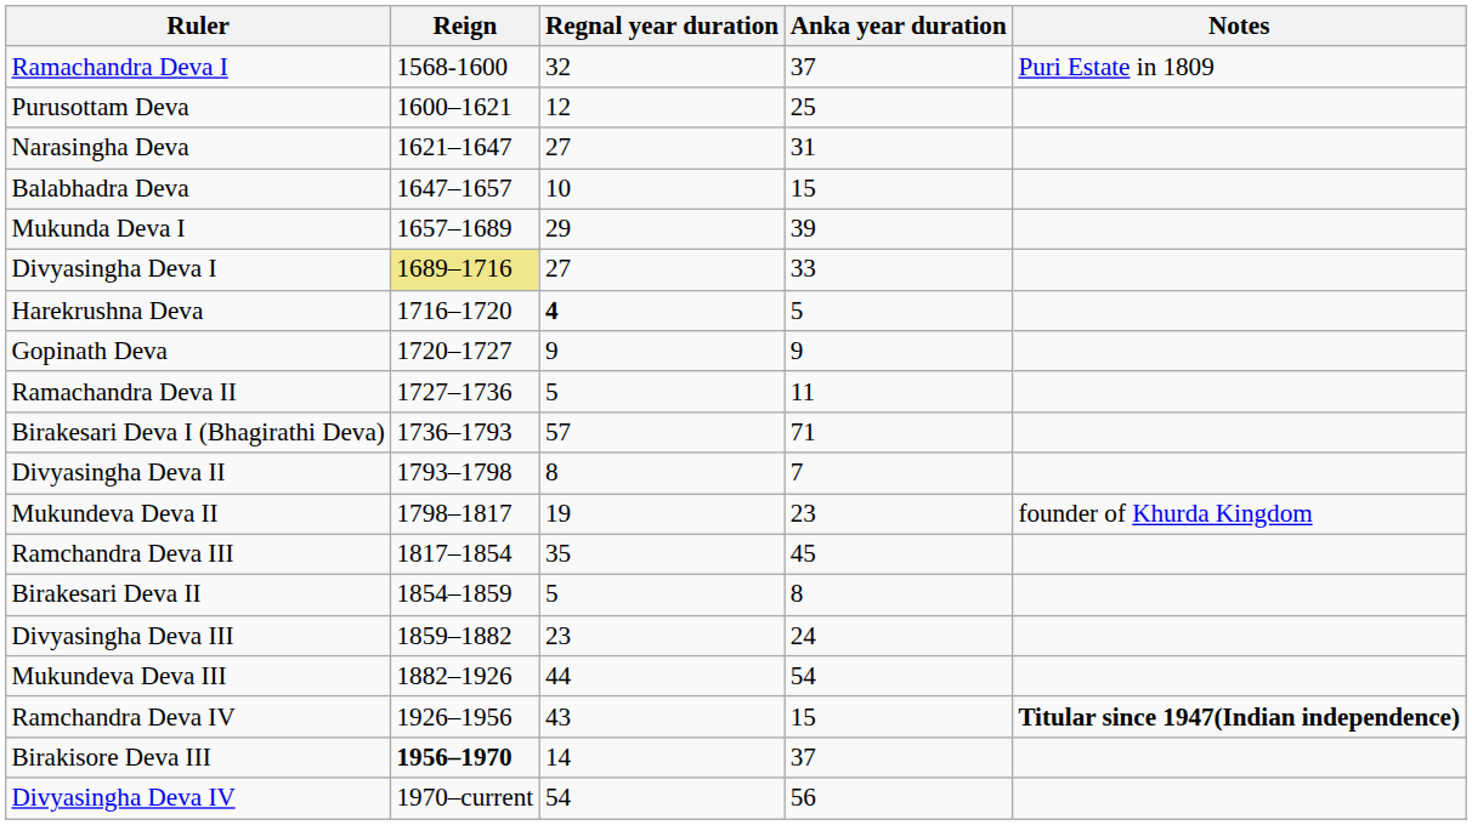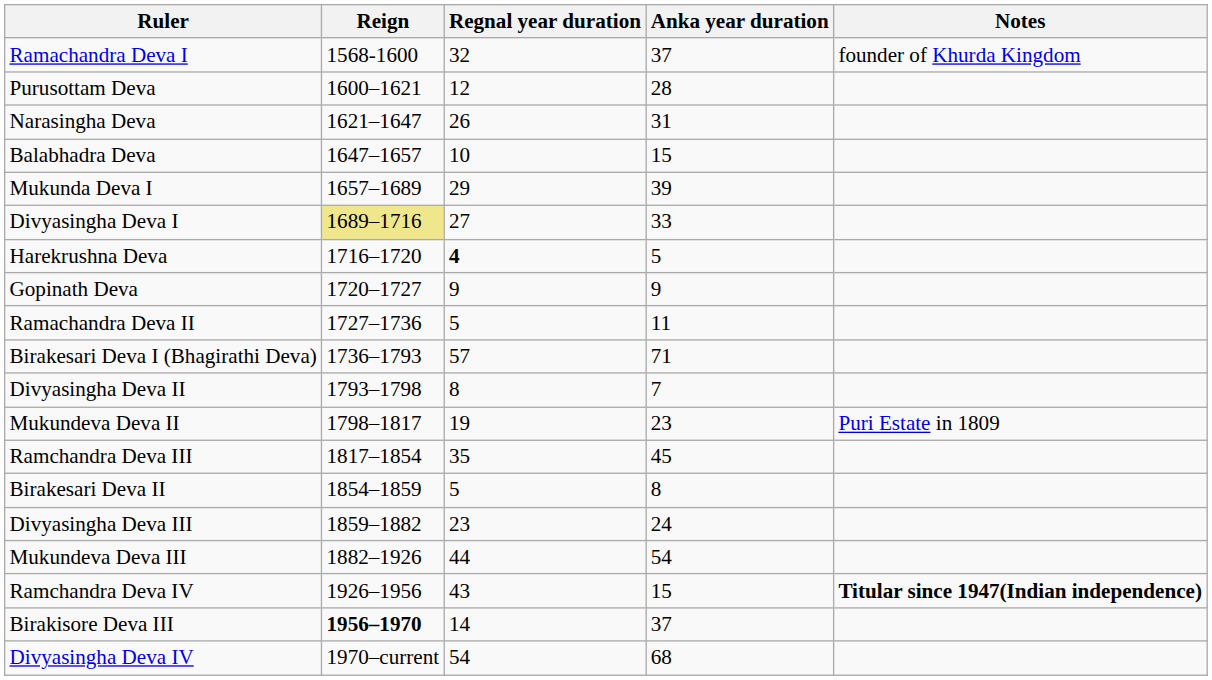 <table class="wikitable">
 <tr>
 <th>Ruler</th>
 <th>Reign</th>
 <th>Regnal year duration</th>
 <th>Anka year duration</th>
 <th>Notes</th>
 </tr>
 <tr>
 <td><a href='#'>Ramachandra Deva I</a></td>
 <td>1568-1600</td>
 <td>32</td>
 <td>37</td>
-<td><a href='#'>Puri Estate</a> in 1809</td>
+<td>founder of <a href='#'>Khurda Kingdom</a></td>
 </tr>
 <tr>
 <td>Purusottam Deva</td>
 <td>1600–1621</td>
 <td>12</td>
-<td>25</td>
+<td>28</td>
 <td></td>
 </tr>
 <tr>
 <td>Narasingha Deva</td>
 <td>1621–1647</td>
-<td>27</td>
+<td>26</td>
 <td>31</td>
 <td></td>
 </tr>
 <tr>
 <td>Balabhadra Deva</td>
 <td>1647–1657</td>
 <td>10</td>
 <td>15</td>
 <td></td>
 </tr>
 <tr>
 <td>Mukunda Deva I</td>
 <td>1657–1689</td>
 <td>29</td>
 <td>39</td>
 <td></td>
 </tr>
 <tr>
 <td>Divyasingha Deva I</td>
 <td style="background: khaki;">1689–1716</td>
 <td>27</td>
 <td>33</td>
 <td></td>
 </tr>
 <tr>
 <td>Harekrushna Deva</td>
 <td>1716–1720</td>
 <td><strong>4</strong></td>
 <td>5</td>
 <td></td>
 </tr>
 <tr>
 <td>Gopinath Deva</td>
 <td>1720–1727</td>
 <td>9</td>
 <td>9</td>
 <td></td>
 </tr>
 <tr>
 <td>Ramachandra Deva II</td>
 <td>1727–1736</td>
 <td>5</td>
 <td>11</td>
 <td></td>
 </tr>
 <tr>
 <td>Birakesari Deva I (Bhagirathi Deva)</td>
 <td>1736–1793</td>
 <td>57</td>
 <td>71</td>
 <td></td>
 </tr>
 <tr>
 <td>Divyasingha Deva II</td>
 <td>1793–1798</td>
 <td>8</td>
 <td>7</td>
 <td></td>
 </tr>
 <tr>
 <td>Mukundeva Deva II</td>
 <td>1798–1817</td>
 <td>19</td>
 <td>23</td>
-<td>founder of <a href='#'>Khurda Kingdom</a></td>
+<td><a href='#'>Puri Estate</a> in 1809</td>
 </tr>
 <tr>
 <td>Ramchandra Deva III</td>
 <td>1817–1854</td>
 <td>35</td>
 <td>45</td>
 <td></td>
 </tr>
 <tr>
 <td>Birakesari Deva II</td>
 <td>1854–1859</td>
 <td>5</td>
 <td>8</td>
 <td></td>
 </tr>
 <tr>
 <td>Divyasingha Deva III</td>
 <td>1859–1882</td>
 <td>23</td>
 <td>24</td>
 <td></td>
 </tr>
 <tr>
 <td>Mukundeva Deva III</td>
 <td>1882–1926</td>
 <td>44</td>
 <td>54</td>
 <td></td>
 </tr>
 <tr>
 <td>Ramchandra Deva IV</td>
 <td>1926–1956</td>
 <td>43</td>
 <td>15</td>
 <td><strong>Titular since 1947(Indian independence)</strong></td>
 </tr>
 <tr>
 <td>Birakisore Deva III</td>
 <td><strong>1956–1970</strong></td>
 <td>14</td>
 <td>37</td>
 <td></td>
 </tr>
 <tr>
 <td><a href='#'>Divyasingha Deva IV</a></td>
 <td>1970–current</td>
 <td>54</td>
-<td>56</td>
+<td>68</td>
 <td></td>
 </tr>
 </table>
